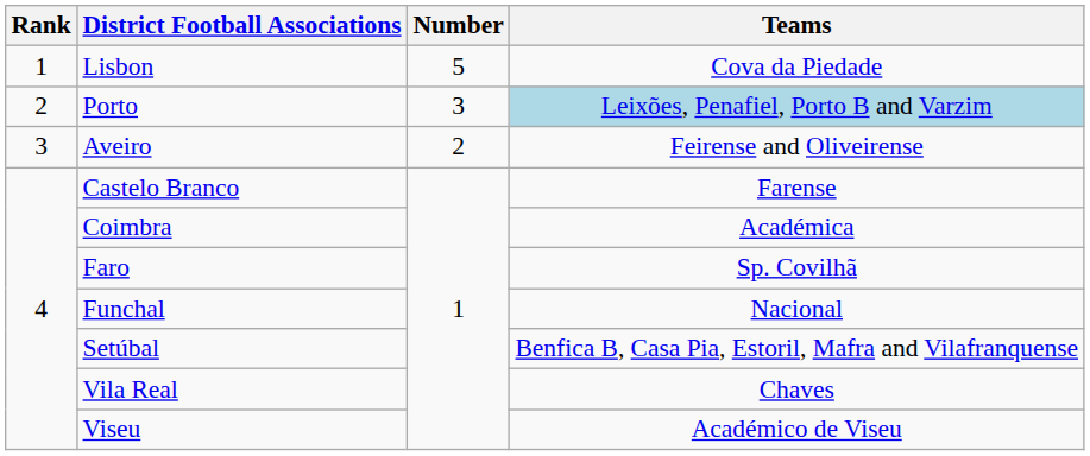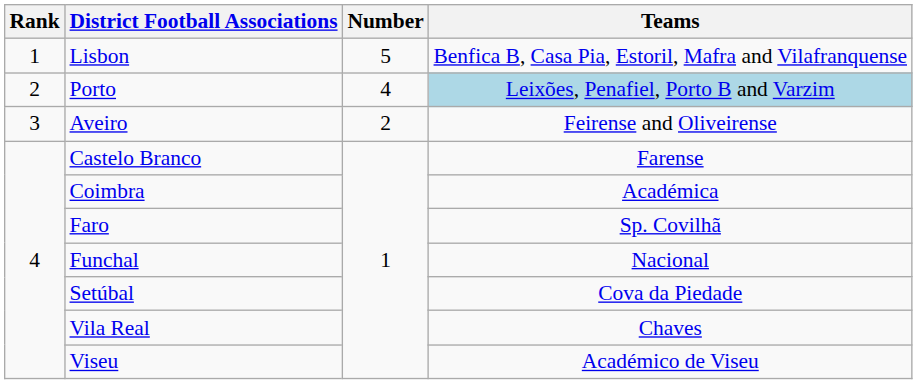 <table class="wikitable">
 <tr>
 <th>Rank</th>
 <th><a href='#'>District Football Associations</a></th>
 <th>Number</th>
 <th>Teams</th>
 </tr>
 <tr>
 <td align=center>1</td>
 <td> <a href='#'>Lisbon</a></td>
 <td align=center>5</td>
-<td align=center><a href='#'>Cova da Piedade</a></td>
+<td align=center><a href='#'>Benfica B</a>, <a href='#'>Casa Pia</a>, <a href='#'>Estoril</a>, <a href='#'>Mafra</a> and <a href='#'>Vilafranquense</a></td>
 </tr>
 <tr>
 <td align=center>2</td>
 <td> <a href='#'>Porto</a></td>
-<td align=center>3</td>
+<td align=center>4</td>
 <td align=center style="background: lightblue;"><a href='#'>Leixões</a>, <a href='#'>Penafiel</a>, <a href='#'>Porto B</a> and <a href='#'>Varzim</a></td>
 </tr>
 <tr>
 <td align=center>3</td>
 <td> <a href='#'>Aveiro</a></td>
 <td align=center>2</td>
 <td align=center><a href='#'>Feirense</a> and <a href='#'>Oliveirense</a></td>
 </tr>
 <tr>
 <td rowspan=7 align=center>4</td>
 <td> <a href='#'>Castelo Branco</a></td>
 <td rowspan=7 align=center>1</td>
 <td align=center><a href='#'>Farense</a></td>
 </tr>
 <tr>
 <td> <a href='#'>Coimbra</a></td>
 <td align=center><a href='#'>Académica</a></td>
 </tr>
 <tr>
 <td> <a href='#'>Faro</a></td>
 <td align=center><a href='#'>Sp. Covilhã</a></td>
 </tr>
 <tr>
 <td> <a href='#'>Funchal</a></td>
 <td align=center><a href='#'>Nacional</a></td>
 </tr>
 <tr>
 <td> <a href='#'>Setúbal</a></td>
-<td align=center><a href='#'>Benfica B</a>, <a href='#'>Casa Pia</a>, <a href='#'>Estoril</a>, <a href='#'>Mafra</a> and <a href='#'>Vilafranquense</a></td>
+<td align=center><a href='#'>Cova da Piedade</a></td>
 </tr>
 <tr>
 <td> <a href='#'>Vila Real</a></td>
 <td align=center><a href='#'>Chaves</a></td>
 </tr>
 <tr>
 <td> <a href='#'>Viseu</a></td>
 <td align=center><a href='#'>Académico de Viseu</a></td>
 </tr>
 </table>
